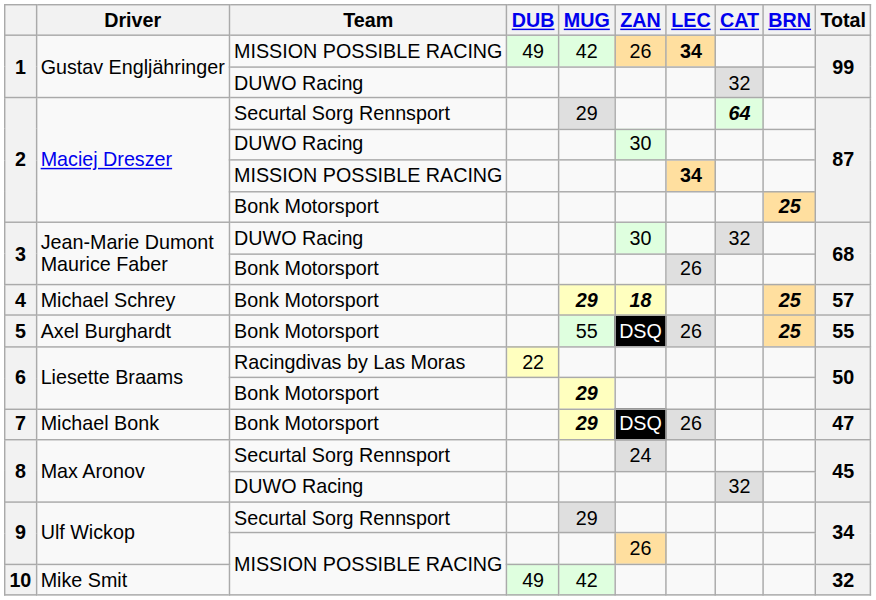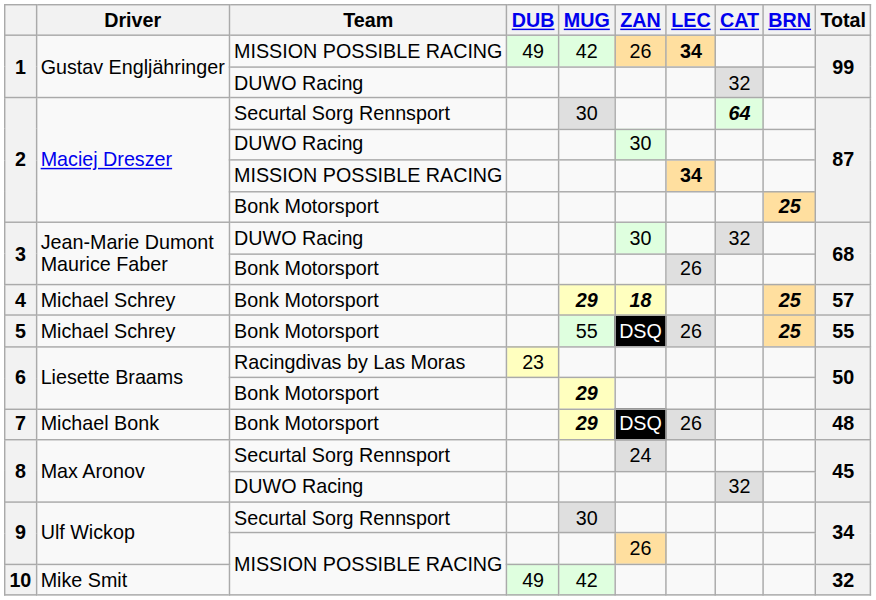 <table class="wikitable" style="font-size: 85%; text-align:center;">
 <tr>
 <th></th>
 <th>Driver</th>
 <th>Team</th>
 <th><a href='#'>DUB</a><br></th>
 <th><a href='#'>MUG</a><br></th>
 <th><a href='#'>ZAN</a><br></th>
 <th><a href='#'>LEC</a><br></th>
 <th><a href='#'>CAT</a><br></th>
 <th><a href='#'>BRN</a><br></th>
 <th>Total</th>
 </tr>
 <tr>
 <th rowspan=2>1</th>
 <td rowspan=2 align=left> Gustav Engljähringer</td>
 <td align=left> MISSION POSSIBLE RACING</td>
 <td style="background:#DFFFDF;">49</td>
 <td style="background:#DFFFDF;">42</td>
 <td style="background:#FFDF9F;">26</td>
 <td style="background:#FFDF9F;"><strong>34</strong></td>
 <td></td>
 <td></td>
 <th rowspan=2>99</th>
 </tr>
 <tr>
 <td align=left> DUWO Racing</td>
 <td></td>
 <td></td>
 <td></td>
 <td></td>
 <td style="background:#DFDFDF;">32</td>
 <td></td>
 </tr>
 <tr>
 <th rowspan=4>2</th>
 <td rowspan=4 align=left> <a href='#'>Maciej Dreszer</a></td>
 <td align=left> Securtal Sorg Rennsport</td>
 <td></td>
-<td style="background:#DFDFDF;">29</td>
+<td style="background:#DFDFDF;">30</td>
 <td></td>
 <td></td>
 <td style="background:#DFFFDF;"><strong><em>64</em></strong></td>
 <td></td>
 <th rowspan=4>87</th>
 </tr>
 <tr>
 <td align=left> DUWO Racing</td>
 <td></td>
 <td></td>
 <td style="background:#DFFFDF;">30</td>
 <td></td>
 <td></td>
 <td></td>
 </tr>
 <tr>
 <td align=left> MISSION POSSIBLE RACING</td>
 <td></td>
 <td></td>
 <td></td>
 <td style="background:#FFDF9F;"><strong>34</strong></td>
 <td></td>
 <td></td>
 </tr>
 <tr>
 <td align=left> Bonk Motorsport</td>
 <td></td>
 <td></td>
 <td></td>
 <td></td>
 <td></td>
 <td style="background:#FFDF9F;"><strong><em>25</em></strong></td>
 </tr>
 <tr>
 <th rowspan=2>3</th>
 <td rowspan=2 align=left> Jean-Marie Dumont<br> Maurice Faber</td>
 <td align=left> DUWO Racing</td>
 <td></td>
 <td></td>
 <td style="background:#DFFFDF;">30</td>
 <td></td>
 <td style="background:#DFDFDF;">32</td>
 <td></td>
 <th rowspan=2>68</th>
 </tr>
 <tr>
 <td align=left> Bonk Motorsport</td>
 <td></td>
 <td></td>
 <td></td>
 <td style="background:#DFDFDF;">26</td>
 <td></td>
 <td></td>
 </tr>
 <tr>
 <th>4</th>
 <td align=left> Michael Schrey</td>
 <td align=left> Bonk Motorsport</td>
 <td></td>
 <td style="background:#FFFFBF;"><strong><em>29</em></strong></td>
 <td style="background:#FFFFBF;"><strong><em>18</em></strong></td>
 <td></td>
 <td></td>
 <td style="background:#FFDF9F;"><strong><em>25</em></strong></td>
 <th>57</th>
 </tr>
 <tr>
 <th>5</th>
-<td align=left> Axel Burghardt</td>
+<td align=left> Michael Schrey</td>
 <td align=left> Bonk Motorsport</td>
 <td></td>
 <td style="background:#DFFFDF;">55</td>
 <td style="background:#000000; color:white;">DSQ</td>
 <td style="background:#DFDFDF;">26</td>
 <td></td>
 <td style="background:#FFDF9F;"><strong><em>25</em></strong></td>
 <th>55</th>
 </tr>
 <tr>
 <th rowspan=2>6</th>
 <td rowspan=2 align=left> Liesette Braams</td>
 <td align=left> Racingdivas by Las Moras</td>
-<td style="background:#FFFFBF;">22</td>
+<td style="background:#FFFFBF;">23</td>
 <td></td>
 <td></td>
 <td></td>
 <td></td>
 <td></td>
 <th rowspan=2>50</th>
 </tr>
 <tr>
 <td align=left> Bonk Motorsport</td>
 <td></td>
 <td style="background:#FFFFBF;"><strong><em>29</em></strong></td>
 <td></td>
 <td></td>
 <td></td>
 <td></td>
 </tr>
 <tr>
 <th>7</th>
 <td align=left> Michael Bonk</td>
 <td align=left> Bonk Motorsport</td>
 <td></td>
 <td style="background:#FFFFBF;"><strong><em>29</em></strong></td>
 <td style="background:#000000; color:white;">DSQ</td>
 <td style="background:#DFDFDF;">26</td>
 <td></td>
 <td></td>
-<th>47</th>
+<th>48</th>
 </tr>
 <tr>
 <th rowspan=2>8</th>
 <td rowspan=2 align=left> Max Aronov</td>
 <td align=left> Securtal Sorg Rennsport</td>
 <td></td>
 <td></td>
 <td style="background:#DFDFDF;">24</td>
 <td></td>
 <td></td>
 <td></td>
 <th rowspan=2>45</th>
 </tr>
 <tr>
 <td align=left> DUWO Racing</td>
 <td></td>
 <td></td>
 <td></td>
 <td></td>
 <td style="background:#DFDFDF;">32</td>
 <td></td>
 </tr>
 <tr>
 <th rowspan=2>9</th>
 <td rowspan=2 align=left> Ulf Wickop</td>
 <td align=left> Securtal Sorg Rennsport</td>
 <td></td>
-<td style="background:#DFDFDF;">29</td>
+<td style="background:#DFDFDF;">30</td>
 <td></td>
 <td></td>
 <td></td>
 <td></td>
 <th rowspan=2>34</th>
 </tr>
 <tr>
 <td rowspan=2 align=left> MISSION POSSIBLE RACING</td>
 <td></td>
 <td></td>
 <td style="background:#FFDF9F;">26</td>
 <td></td>
 <td></td>
 <td></td>
 </tr>
 <tr>
 <th>10</th>
 <td align=left> Mike Smit</td>
 <td style="background:#DFFFDF;">49</td>
 <td style="background:#DFFFDF;">42</td>
 <td></td>
 <td></td>
 <td></td>
 <td></td>
 <th>32</th>
 </tr>
 </table>
